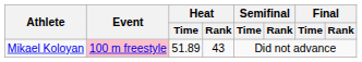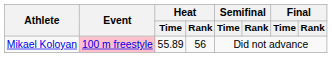 <table class=wikitable style="font-size:90%">
 <tr>
 <th rowspan="2">Athlete</th>
 <th rowspan="2">Event</th>
 <th colspan="2">Heat</th>
 <th colspan="2">Semifinal</th>
 <th colspan="2">Final</th>
 </tr>
 <tr style="font-size:95%">
 <th>Time</th>
 <th>Rank</th>
 <th>Time</th>
 <th>Rank</th>
 <th>Time</th>
 <th>Rank</th>
 </tr>
 <tr align=center>
 <td align=left><a href='#'>Mikael Koloyan</a></td>
 <td align=left style="background: pink;"><a href='#'>100 m freestyle</a></td>
-<td>51.89</td>
-<td>43</td>
+<td>55.89</td>
+<td>56</td>
 <td colspan=4>Did not advance</td>
 </tr>
 </table>
